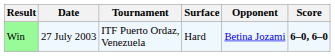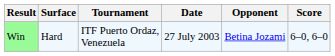 <table class="sortable wikitable" style=font-size:97%>
 <tr>
 <th>Result</th>
+<th>Surface</th>
+<th>Tournament</th>
 <th>Date</th>
-<th>Tournament</th>
-<th>Surface</th>
 <th>Opponent</th>
 <th class="unsortable">Score</th>
 </tr>
 <tr bgcolor="#f0f8ff">
 <td bgcolor="98FB98">Win</td>
+<td>Hard</td>
+<td>ITF Puerto Ordaz, <br>Venezuela</td>
 <td>27 July 2003</td>
-<td>ITF Puerto Ordaz, <br>Venezuela</td>
-<td>Hard</td>
 <td> <a href='#'>Betina Jozami</a></td>
-<td><strong>6–0, 6–0</strong></td>
+<td>6–0, 6–0</td>
 </tr>
 </table>
